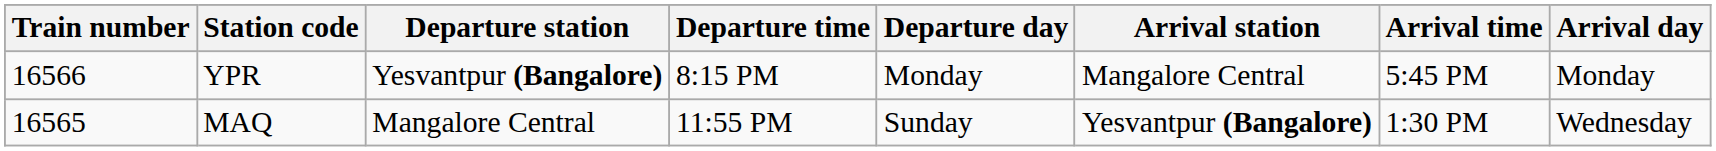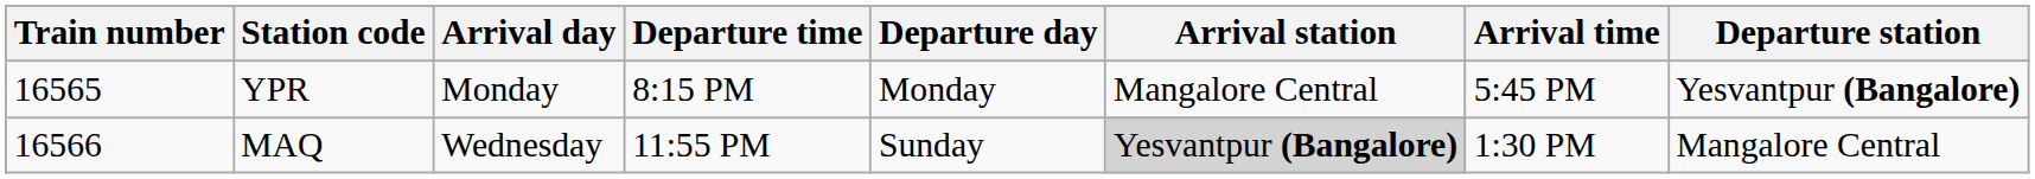 <table class="wikitable">
 <tr>
 <th>Train number</th>
 <th>Station code</th>
-<th>Departure station</th>
+<th>Arrival day</th>
 <th>Departure time</th>
 <th>Departure day</th>
 <th>Arrival station</th>
 <th>Arrival time</th>
-<th>Arrival day</th>
+<th>Departure station</th>
 </tr>
 <tr>
-<td>16566</td>
+<td>16565</td>
 <td>YPR</td>
-<td>Yesvantpur <strong>(Bangalore)</strong></td>
+<td>Monday</td>
 <td>8:15 PM</td>
 <td>Monday</td>
 <td>Mangalore Central</td>
 <td>5:45 PM</td>
-<td>Monday</td>
+<td>Yesvantpur <strong>(Bangalore)</strong></td>
 </tr>
 <tr>
-<td>16565</td>
+<td>16566</td>
 <td>MAQ</td>
-<td>Mangalore Central</td>
+<td>Wednesday</td>
 <td>11:55 PM</td>
 <td>Sunday</td>
-<td>Yesvantpur <strong>(Bangalore)</strong></td>
+<td style="background: lightgrey;">Yesvantpur <strong>(Bangalore)</strong></td>
 <td>1:30 PM</td>
-<td>Wednesday</td>
+<td>Mangalore Central</td>
 </tr>
 </table>
